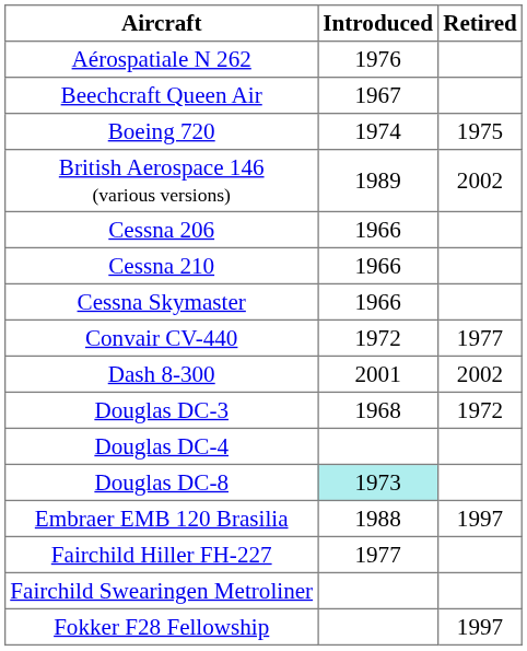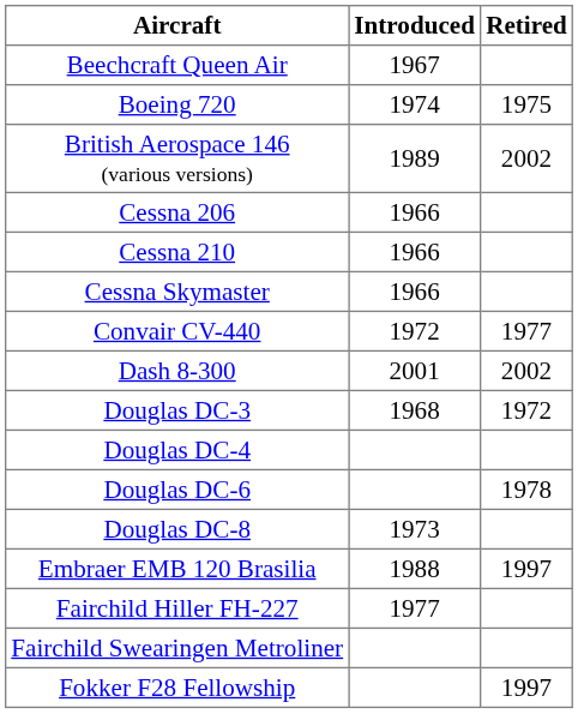 <table class="toccolours sortable" border="1" cellpadding="3" style="border-collapse:collapse;text-align:center">
 <tr>
 <th>Aircraft</th>
 <th>Introduced</th>
 <th>Retired</th>
-</tr>
-<tr>
-<td><a href='#'>Aérospatiale N 262</a></td>
-<td>1976</td>
-<td></td>
 </tr>
 <tr>
 <td><a href='#'>Beechcraft Queen Air</a></td>
 <td>1967</td>
 <td></td>
 </tr>
 <tr>
 <td><a href='#'>Boeing 720</a></td>
 <td>1974</td>
 <td>1975</td>
 </tr>
 <tr>
 <td><a href='#'>British Aerospace 146</a><br><small>(various versions)</small></td>
 <td>1989</td>
 <td>2002</td>
 </tr>
 <tr>
 <td><a href='#'>Cessna 206</a></td>
 <td>1966</td>
 <td></td>
 </tr>
 <tr>
 <td><a href='#'>Cessna 210</a></td>
 <td>1966</td>
 <td></td>
 </tr>
 <tr>
 <td><a href='#'>Cessna Skymaster</a></td>
 <td>1966</td>
 <td></td>
 </tr>
 <tr>
 <td><a href='#'>Convair CV-440</a></td>
 <td>1972</td>
 <td>1977</td>
 </tr>
 <tr>
 <td><a href='#'>Dash 8-300</a></td>
 <td>2001</td>
 <td>2002</td>
 </tr>
 <tr>
 <td><a href='#'>Douglas DC-3</a></td>
 <td>1968</td>
 <td>1972</td>
 </tr>
 <tr>
 <td><a href='#'>Douglas DC-4</a></td>
 <td></td>
 <td></td>
 </tr>
 <tr>
+<td><a href='#'>Douglas DC-6</a></td>
+<td></td>
+<td>1978</td>
+</tr>
+<tr>
 <td><a href='#'>Douglas DC-8</a></td>
-<td style="background: paleturquoise;">1973</td>
+<td>1973</td>
 <td></td>
 </tr>
 <tr>
 <td><a href='#'>Embraer EMB 120 Brasilia</a></td>
 <td>1988</td>
 <td>1997</td>
 </tr>
 <tr>
 <td><a href='#'>Fairchild Hiller FH-227</a></td>
 <td>1977</td>
 <td></td>
 </tr>
 <tr>
 <td><a href='#'>Fairchild Swearingen Metroliner</a></td>
 <td></td>
 <td></td>
 </tr>
 <tr>
 <td><a href='#'>Fokker F28 Fellowship</a></td>
 <td></td>
 <td>1997</td>
 </tr>
 </table>
